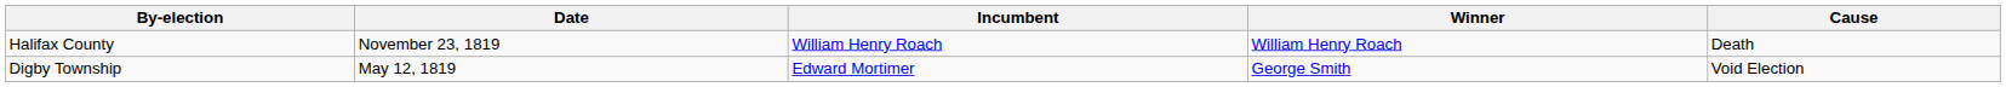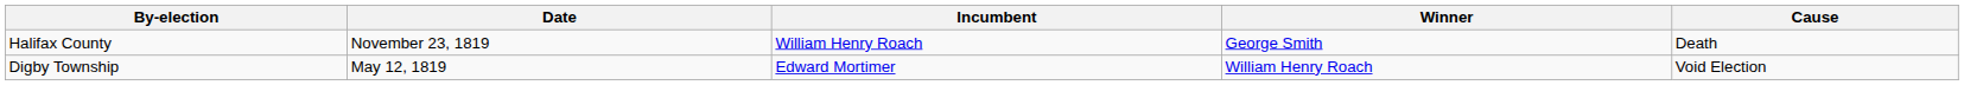 <table class=wikitable style="width:100%">
 <tr>
 <th>By-election</th>
 <th>Date</th>
 <th>Incumbent</th>
 <th>Winner</th>
 <th>Cause</th>
 </tr>
 <tr>
 <td>Halifax County</td>
 <td>November 23, 1819</td>
 <td><a href='#'>William Henry Roach</a></td>
-<td><a href='#'>William Henry Roach</a></td>
+<td><a href='#'>George Smith</a></td>
 <td>Death</td>
 </tr>
 <tr>
 <td>Digby Township</td>
 <td>May 12, 1819</td>
 <td><a href='#'>Edward Mortimer</a></td>
-<td><a href='#'>George Smith</a></td>
+<td><a href='#'>William Henry Roach</a></td>
 <td>Void Election</td>
 </tr>
 </table>
